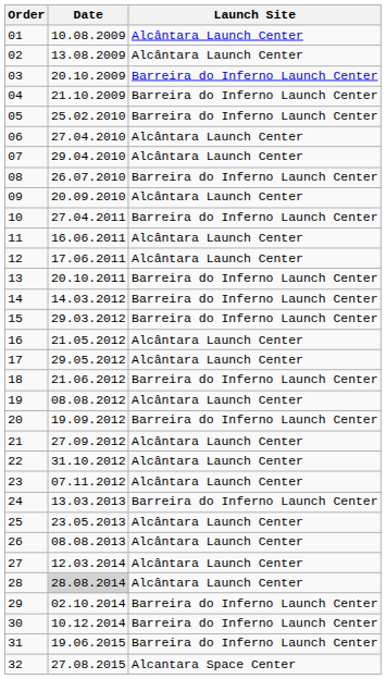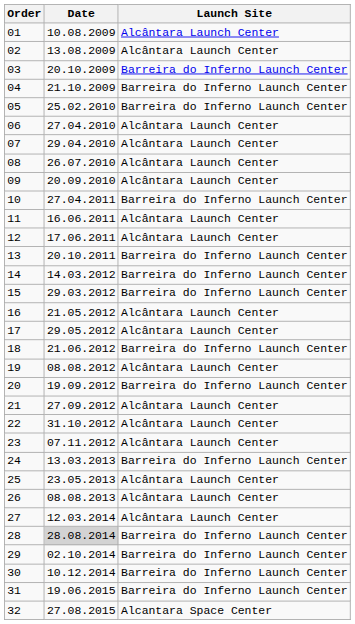 <table class="wikitable sortable">
 <tr>
 <th>Order</th>
 <th>Date</th>
 <th>Launch Site</th>
 </tr>
 <tr>
 <td>01</td>
 <td>10.08.2009</td>
 <td><a href='#'>Alcântara Launch Center</a></td>
 </tr>
 <tr>
 <td>02</td>
 <td>13.08.2009</td>
 <td>Alcântara Launch Center</td>
 </tr>
 <tr>
 <td>03</td>
 <td>20.10.2009</td>
 <td><a href='#'>Barreira do Inferno Launch Center</a></td>
 </tr>
 <tr>
 <td>04</td>
 <td>21.10.2009</td>
 <td>Barreira do Inferno Launch Center</td>
 </tr>
 <tr>
 <td>05</td>
 <td>25.02.2010</td>
 <td>Barreira do Inferno Launch Center</td>
 </tr>
 <tr>
 <td>06</td>
 <td>27.04.2010</td>
 <td>Alcântara Launch Center</td>
 </tr>
 <tr>
 <td>07</td>
 <td>29.04.2010</td>
 <td>Alcântara Launch Center</td>
 </tr>
 <tr>
 <td>08</td>
 <td>26.07.2010</td>
-<td>Barreira do Inferno Launch Center</td>
+<td>Alcântara Launch Center</td>
 </tr>
 <tr>
 <td>09</td>
 <td>20.09.2010</td>
 <td>Alcântara Launch Center</td>
 </tr>
 <tr>
 <td>10</td>
 <td>27.04.2011</td>
 <td>Barreira do Inferno Launch Center</td>
 </tr>
 <tr>
 <td>11</td>
 <td>16.06.2011</td>
 <td>Alcântara Launch Center</td>
 </tr>
 <tr>
 <td>12</td>
 <td>17.06.2011</td>
 <td>Alcântara Launch Center</td>
 </tr>
 <tr>
 <td>13</td>
 <td>20.10.2011</td>
 <td>Barreira do Inferno Launch Center</td>
 </tr>
 <tr>
 <td>14</td>
 <td>14.03.2012</td>
 <td>Barreira do Inferno Launch Center</td>
 </tr>
 <tr>
 <td>15</td>
 <td>29.03.2012</td>
 <td>Barreira do Inferno Launch Center</td>
 </tr>
 <tr>
 <td>16</td>
 <td>21.05.2012</td>
 <td>Alcântara Launch Center</td>
 </tr>
 <tr>
 <td>17</td>
 <td>29.05.2012</td>
 <td>Alcântara Launch Center</td>
 </tr>
 <tr>
 <td>18</td>
 <td>21.06.2012</td>
 <td>Barreira do Inferno Launch Center</td>
 </tr>
 <tr>
 <td>19</td>
 <td>08.08.2012</td>
 <td>Alcântara Launch Center</td>
 </tr>
 <tr>
 <td>20</td>
 <td>19.09.2012</td>
 <td>Barreira do Inferno Launch Center</td>
 </tr>
 <tr>
 <td>21</td>
 <td>27.09.2012</td>
 <td>Alcântara Launch Center</td>
 </tr>
 <tr>
 <td>22</td>
 <td>31.10.2012</td>
 <td>Alcântara Launch Center</td>
 </tr>
 <tr>
 <td>23</td>
 <td>07.11.2012</td>
 <td>Alcântara Launch Center</td>
 </tr>
 <tr>
 <td>24</td>
 <td>13.03.2013</td>
 <td>Barreira do Inferno Launch Center</td>
 </tr>
 <tr>
 <td>25</td>
 <td>23.05.2013</td>
 <td>Alcântara Launch Center</td>
 </tr>
 <tr>
 <td>26</td>
 <td>08.08.2013</td>
 <td>Alcântara Launch Center</td>
 </tr>
 <tr>
 <td>27</td>
 <td>12.03.2014</td>
 <td>Alcântara Launch Center</td>
 </tr>
 <tr>
 <td>28</td>
 <td style="background: lightgrey;">28.08.2014</td>
-<td>Alcântara Launch Center</td>
+<td>Barreira do Inferno Launch Center</td>
 </tr>
 <tr>
 <td>29</td>
 <td>02.10.2014</td>
 <td>Barreira do Inferno Launch Center</td>
 </tr>
 <tr>
 <td>30</td>
 <td>10.12.2014</td>
 <td>Barreira do Inferno Launch Center</td>
 </tr>
 <tr>
 <td>31</td>
 <td>19.06.2015</td>
 <td>Barreira do Inferno Launch Center</td>
 </tr>
 <tr>
 <td>32</td>
 <td>27.08.2015</td>
 <td>Alcantara Space Center</td>
 </tr>
 </table>
